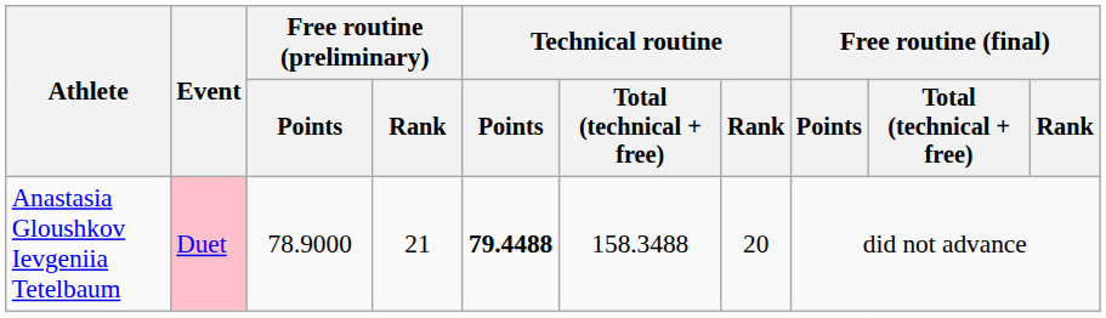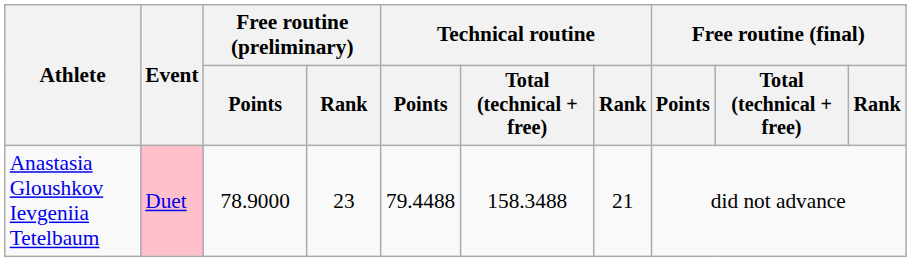 <table class="wikitable" style="font-size:90%">
 <tr>
 <th rowspan="2">Athlete</th>
 <th rowspan="2">Event</th>
 <th colspan=2>Free routine (preliminary)</th>
 <th colspan=3>Technical routine</th>
 <th colspan=3>Free routine (final)</th>
 </tr>
 <tr style="font-size:95%">
 <th>Points</th>
 <th>Rank</th>
 <th>Points</th>
 <th>Total (technical + free)</th>
 <th>Rank</th>
 <th>Points</th>
 <th>Total (technical + free)</th>
 <th>Rank</th>
 </tr>
 <tr align=center>
 <td align=left><a href='#'>Anastasia Gloushkov</a><br><a href='#'>Ievgeniia Tetelbaum</a></td>
 <td align=left style="background: pink;"><a href='#'>Duet</a></td>
 <td>78.9000</td>
+<td>23</td>
+<td>79.4488</td>
+<td>158.3488</td>
 <td>21</td>
-<td><strong>79.4488</strong></td>
-<td>158.3488</td>
-<td>20</td>
 <td colspan="3">did not advance</td>
 </tr>
 </table>
